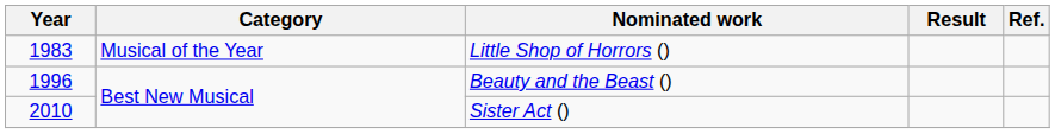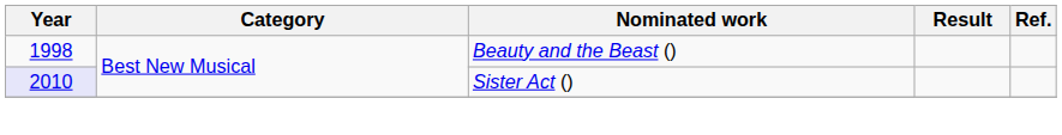 <table class=wikitable>
 <tr>
 <th scope="col" style="width:5em;">Year</th>
 <th scope="col" style="width:24em;">Category</th>
 <th scope="col" style="width:29em;">Nominated work</th>
 <th scope="col" style="width:5em;">Result</th>
 <th>Ref.</th>
 </tr>
 <tr>
-<td style="text-align:center;"><a href='#'>1983</a></td>
-<td><a href='#'>Musical of the Year</a></td>
-<td><em><a href='#'>Little Shop of Horrors</a></em> ()</td>
-<td></td>
-<td></td>
-</tr>
-<tr>
-<td style="text-align:center;"><a href='#'>1996</a></td>
+<td style="text-align:center;"><a href='#'>1998</a></td>
 <td rowspan="2"><a href='#'>Best New Musical</a></td>
 <td><em><a href='#'>Beauty and the Beast</a></em> ()</td>
 <td></td>
 <td></td>
 </tr>
 <tr>
-<td style="text-align:center;"><a href='#'>2010</a></td>
+<td style="background: lavender; text-align:center;"><a href='#'>2010</a></td>
 <td><em><a href='#'>Sister Act</a></em> ()</td>
 <td></td>
 <td></td>
 </tr>
 <tr>
 </tr>
 </table>
